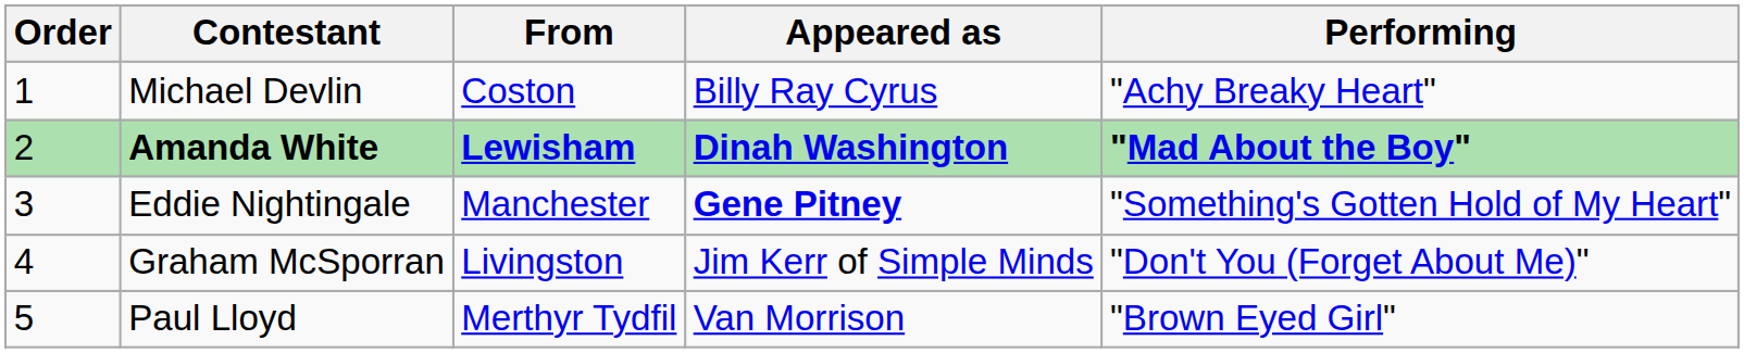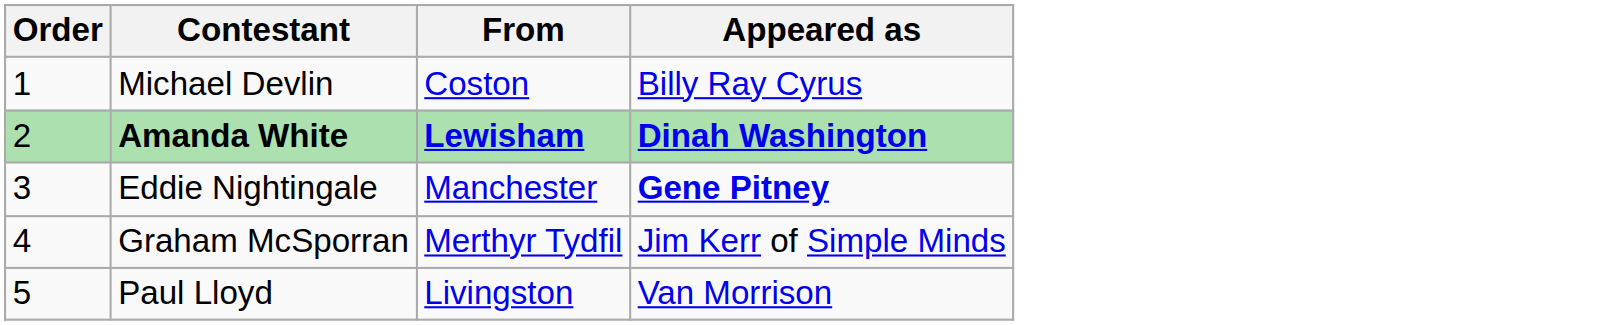 <table class="wikitable">
 <tr>
 <th>Order</th>
 <th>Contestant</th>
 <th>From</th>
 <th>Appeared as</th>
-<th>Performing</th>
 </tr>
 <tr>
 <td>1</td>
 <td>Michael Devlin</td>
 <td><a href='#'>Coston</a></td>
 <td><a href='#'>Billy Ray Cyrus</a></td>
-<td>"<a href='#'>Achy Breaky Heart</a>"</td>
 </tr>
 <tr style="background:#ACE1AF;">
 <td>2</td>
 <td><strong>Amanda White</strong></td>
 <td><strong><a href='#'>Lewisham</a></strong></td>
 <td><strong><a href='#'>Dinah Washington</a></strong></td>
-<td><strong>"<a href='#'>Mad About the Boy</a>"</strong></td>
 </tr>
 <tr>
 <td>3</td>
 <td>Eddie Nightingale</td>
 <td><a href='#'>Manchester</a></td>
 <td><strong><a href='#'>Gene Pitney</a></strong></td>
-<td>"<a href='#'>Something's Gotten Hold of My Heart</a>"</td>
 </tr>
 <tr>
 <td>4</td>
 <td>Graham McSporran</td>
-<td><a href='#'>Livingston</a></td>
+<td><a href='#'>Merthyr Tydfil</a></td>
 <td><a href='#'>Jim Kerr</a> of <a href='#'>Simple Minds</a></td>
-<td>"<a href='#'>Don't You (Forget About Me)</a>"</td>
 </tr>
 <tr>
 <td>5</td>
 <td>Paul Lloyd</td>
-<td><a href='#'>Merthyr Tydfil</a></td>
+<td><a href='#'>Livingston</a></td>
 <td><a href='#'>Van Morrison</a></td>
-<td>"<a href='#'>Brown Eyed Girl</a>"</td>
 </tr>
 </table>
